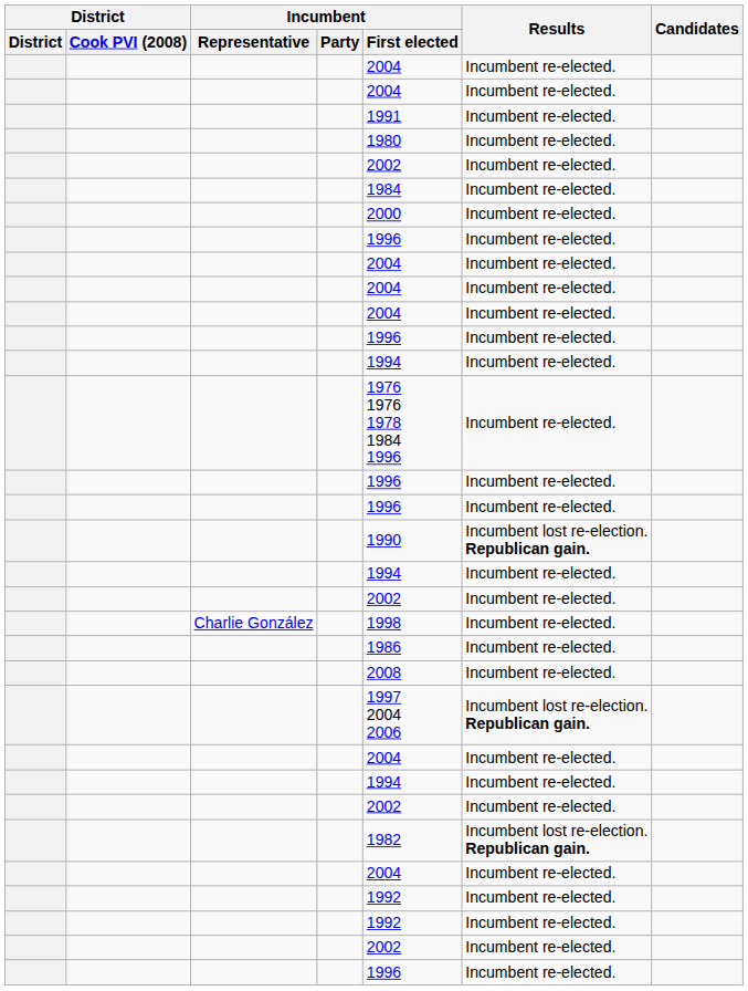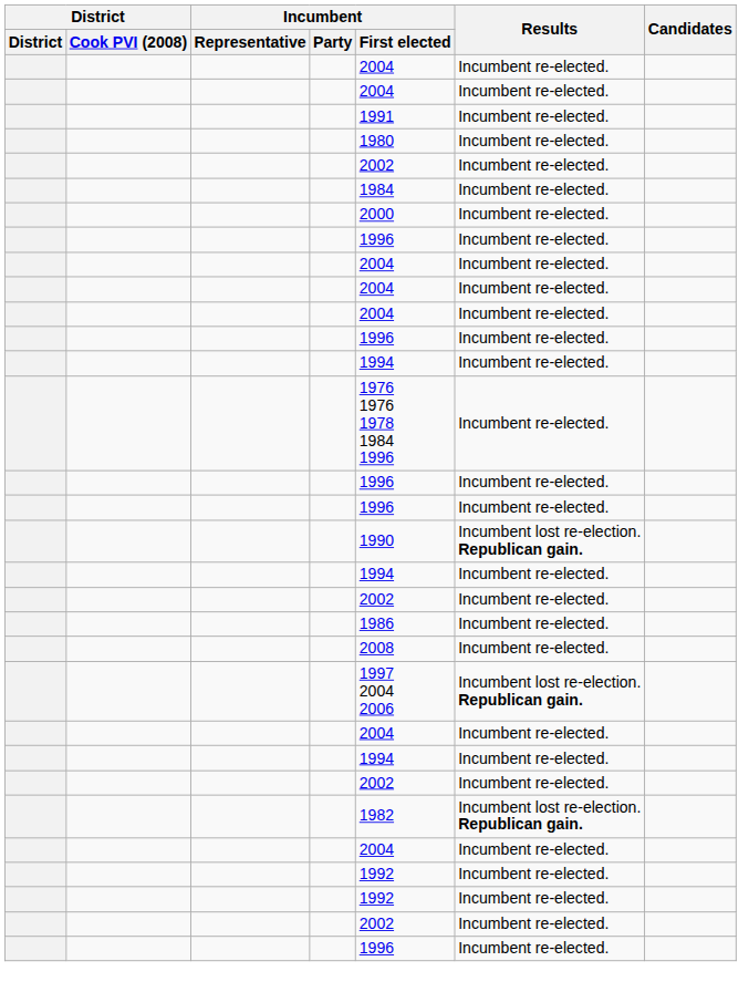 <table class="wikitable sortable">
 <tr>
 <th colspan=2>District</th>
 <th colspan=3>Incumbent</th>
 <th rowspan=2>Results</th>
 <th rowspan=2>Candidates</th>
 </tr>
 <tr valign=bottom>
 <th>District</th>
 <th><a href='#'>Cook PVI</a> (2008)</th>
 <th>Representative</th>
 <th>Party</th>
 <th>First elected</th>
 </tr>
 <tr>
 <th></th>
 <td></td>
 <td></td>
 <td></td>
 <td><a href='#'>2004</a></td>
 <td>Incumbent re-elected.</td>
 <td nowrap></td>
 </tr>
 <tr>
 <th></th>
 <td></td>
 <td></td>
 <td></td>
 <td><a href='#'>2004</a></td>
 <td>Incumbent re-elected.</td>
 <td nowrap></td>
 </tr>
 <tr>
 <th></th>
 <td></td>
 <td></td>
 <td></td>
 <td><a href='#'>1991 </a></td>
 <td>Incumbent re-elected.</td>
 <td nowrap></td>
 </tr>
 <tr>
 <th></th>
 <td></td>
 <td></td>
 <td></td>
 <td><a href='#'>1980</a></td>
 <td>Incumbent re-elected.</td>
 <td nowrap></td>
 </tr>
 <tr>
 <th></th>
 <td></td>
 <td></td>
 <td></td>
 <td><a href='#'>2002</a></td>
 <td>Incumbent re-elected.</td>
 <td nowrap></td>
 </tr>
 <tr>
 <th></th>
 <td></td>
 <td></td>
 <td></td>
 <td><a href='#'>1984</a></td>
 <td>Incumbent re-elected.</td>
 <td nowrap></td>
 </tr>
 <tr>
 <th></th>
 <td></td>
 <td></td>
 <td></td>
 <td><a href='#'>2000</a></td>
 <td>Incumbent re-elected.</td>
 <td nowrap></td>
 </tr>
 <tr>
 <th></th>
 <td></td>
 <td></td>
 <td></td>
 <td><a href='#'>1996</a></td>
 <td>Incumbent re-elected.</td>
 <td nowrap></td>
 </tr>
 <tr>
 <th></th>
 <td></td>
 <td></td>
 <td></td>
 <td><a href='#'>2004</a></td>
 <td>Incumbent re-elected.</td>
 <td nowrap></td>
 </tr>
 <tr>
 <th></th>
 <td></td>
 <td></td>
 <td></td>
 <td><a href='#'>2004</a></td>
 <td>Incumbent re-elected.</td>
 <td nowrap></td>
 </tr>
 <tr>
 <th></th>
 <td></td>
 <td></td>
 <td></td>
 <td><a href='#'>2004</a></td>
 <td>Incumbent re-elected.</td>
 <td nowrap></td>
 </tr>
 <tr>
 <th></th>
 <td></td>
 <td></td>
 <td></td>
 <td><a href='#'>1996</a></td>
 <td>Incumbent re-elected.</td>
 <td nowrap></td>
 </tr>
 <tr>
 <th></th>
 <td></td>
 <td></td>
 <td></td>
 <td><a href='#'>1994</a></td>
 <td>Incumbent re-elected.</td>
 <td nowrap></td>
 </tr>
 <tr>
 <th></th>
 <td></td>
 <td></td>
 <td></td>
 <td><a href='#'>1976 </a><br>1976 <br><a href='#'>1978</a><br>1984 <br><a href='#'>1996</a></td>
 <td>Incumbent re-elected.</td>
 <td nowrap></td>
 </tr>
 <tr>
 <th></th>
 <td></td>
 <td></td>
 <td></td>
 <td><a href='#'>1996</a></td>
 <td>Incumbent re-elected.</td>
 <td nowrap></td>
 </tr>
 <tr>
 <th></th>
 <td></td>
 <td></td>
 <td></td>
 <td><a href='#'>1996</a></td>
 <td>Incumbent re-elected.</td>
 <td nowrap></td>
 </tr>
 <tr>
 <th></th>
 <td></td>
 <td></td>
 <td></td>
 <td><a href='#'>1990</a></td>
 <td>Incumbent lost re-election.<br><strong>Republican gain.</strong></td>
 <td nowrap></td>
 </tr>
 <tr>
 <th></th>
 <td></td>
 <td></td>
 <td></td>
 <td><a href='#'>1994</a></td>
 <td>Incumbent re-elected.</td>
 <td nowrap></td>
 </tr>
 <tr>
 <th></th>
 <td></td>
 <td></td>
 <td></td>
 <td><a href='#'>2002</a></td>
 <td>Incumbent re-elected.</td>
 <td nowrap></td>
 </tr>
 <tr>
 <th></th>
 <td></td>
-<td><a href='#'>Charlie González</a></td>
-<td></td>
-<td><a href='#'>1998</a></td>
-<td>Incumbent re-elected.</td>
-<td nowrap></td>
-</tr>
-<tr>
-<th></th>
-<td></td>
 <td></td>
 <td></td>
 <td><a href='#'>1986</a></td>
 <td>Incumbent re-elected.</td>
 <td nowrap></td>
 </tr>
 <tr>
 <th></th>
 <td></td>
 <td></td>
 <td></td>
 <td><a href='#'>2008</a></td>
 <td>Incumbent re-elected.</td>
 <td nowrap></td>
 </tr>
 <tr>
 <th></th>
 <td></td>
 <td></td>
 <td></td>
 <td><a href='#'>1997 </a><br>2004 <br><a href='#'>2006</a></td>
 <td>Incumbent lost re-election.<br><strong>Republican gain.</strong></td>
 <td nowrap></td>
 </tr>
 <tr>
 <th></th>
 <td></td>
 <td></td>
 <td></td>
 <td><a href='#'>2004</a></td>
 <td>Incumbent re-elected.</td>
 <td nowrap></td>
 </tr>
 <tr>
 <th></th>
 <td></td>
 <td></td>
 <td></td>
 <td><a href='#'>1994</a></td>
 <td>Incumbent re-elected.</td>
 <td nowrap></td>
 </tr>
 <tr>
 <th></th>
 <td></td>
 <td></td>
 <td></td>
 <td><a href='#'>2002</a></td>
 <td>Incumbent re-elected.</td>
 <td nowrap></td>
 </tr>
 <tr>
 <th></th>
 <td></td>
 <td></td>
 <td></td>
 <td><a href='#'>1982</a></td>
 <td>Incumbent lost re-election.<br><strong>Republican gain.</strong></td>
 <td nowrap></td>
 </tr>
 <tr>
 <th></th>
 <td></td>
 <td></td>
 <td></td>
 <td><a href='#'>2004</a></td>
 <td>Incumbent re-elected.</td>
 <td nowrap></td>
 </tr>
 <tr>
 <th></th>
 <td></td>
 <td></td>
 <td></td>
 <td><a href='#'>1992</a></td>
 <td>Incumbent re-elected.</td>
 <td nowrap></td>
 </tr>
 <tr>
 <th></th>
 <td></td>
 <td></td>
 <td></td>
 <td><a href='#'>1992</a></td>
 <td>Incumbent re-elected.</td>
 <td nowrap></td>
 </tr>
 <tr>
 <th></th>
 <td></td>
 <td></td>
 <td></td>
 <td><a href='#'>2002</a></td>
 <td>Incumbent re-elected.</td>
 <td nowrap></td>
 </tr>
 <tr>
 <th></th>
 <td></td>
 <td></td>
 <td></td>
 <td><a href='#'>1996</a></td>
 <td>Incumbent re-elected.</td>
 <td nowrap></td>
 </tr>
 </table>
